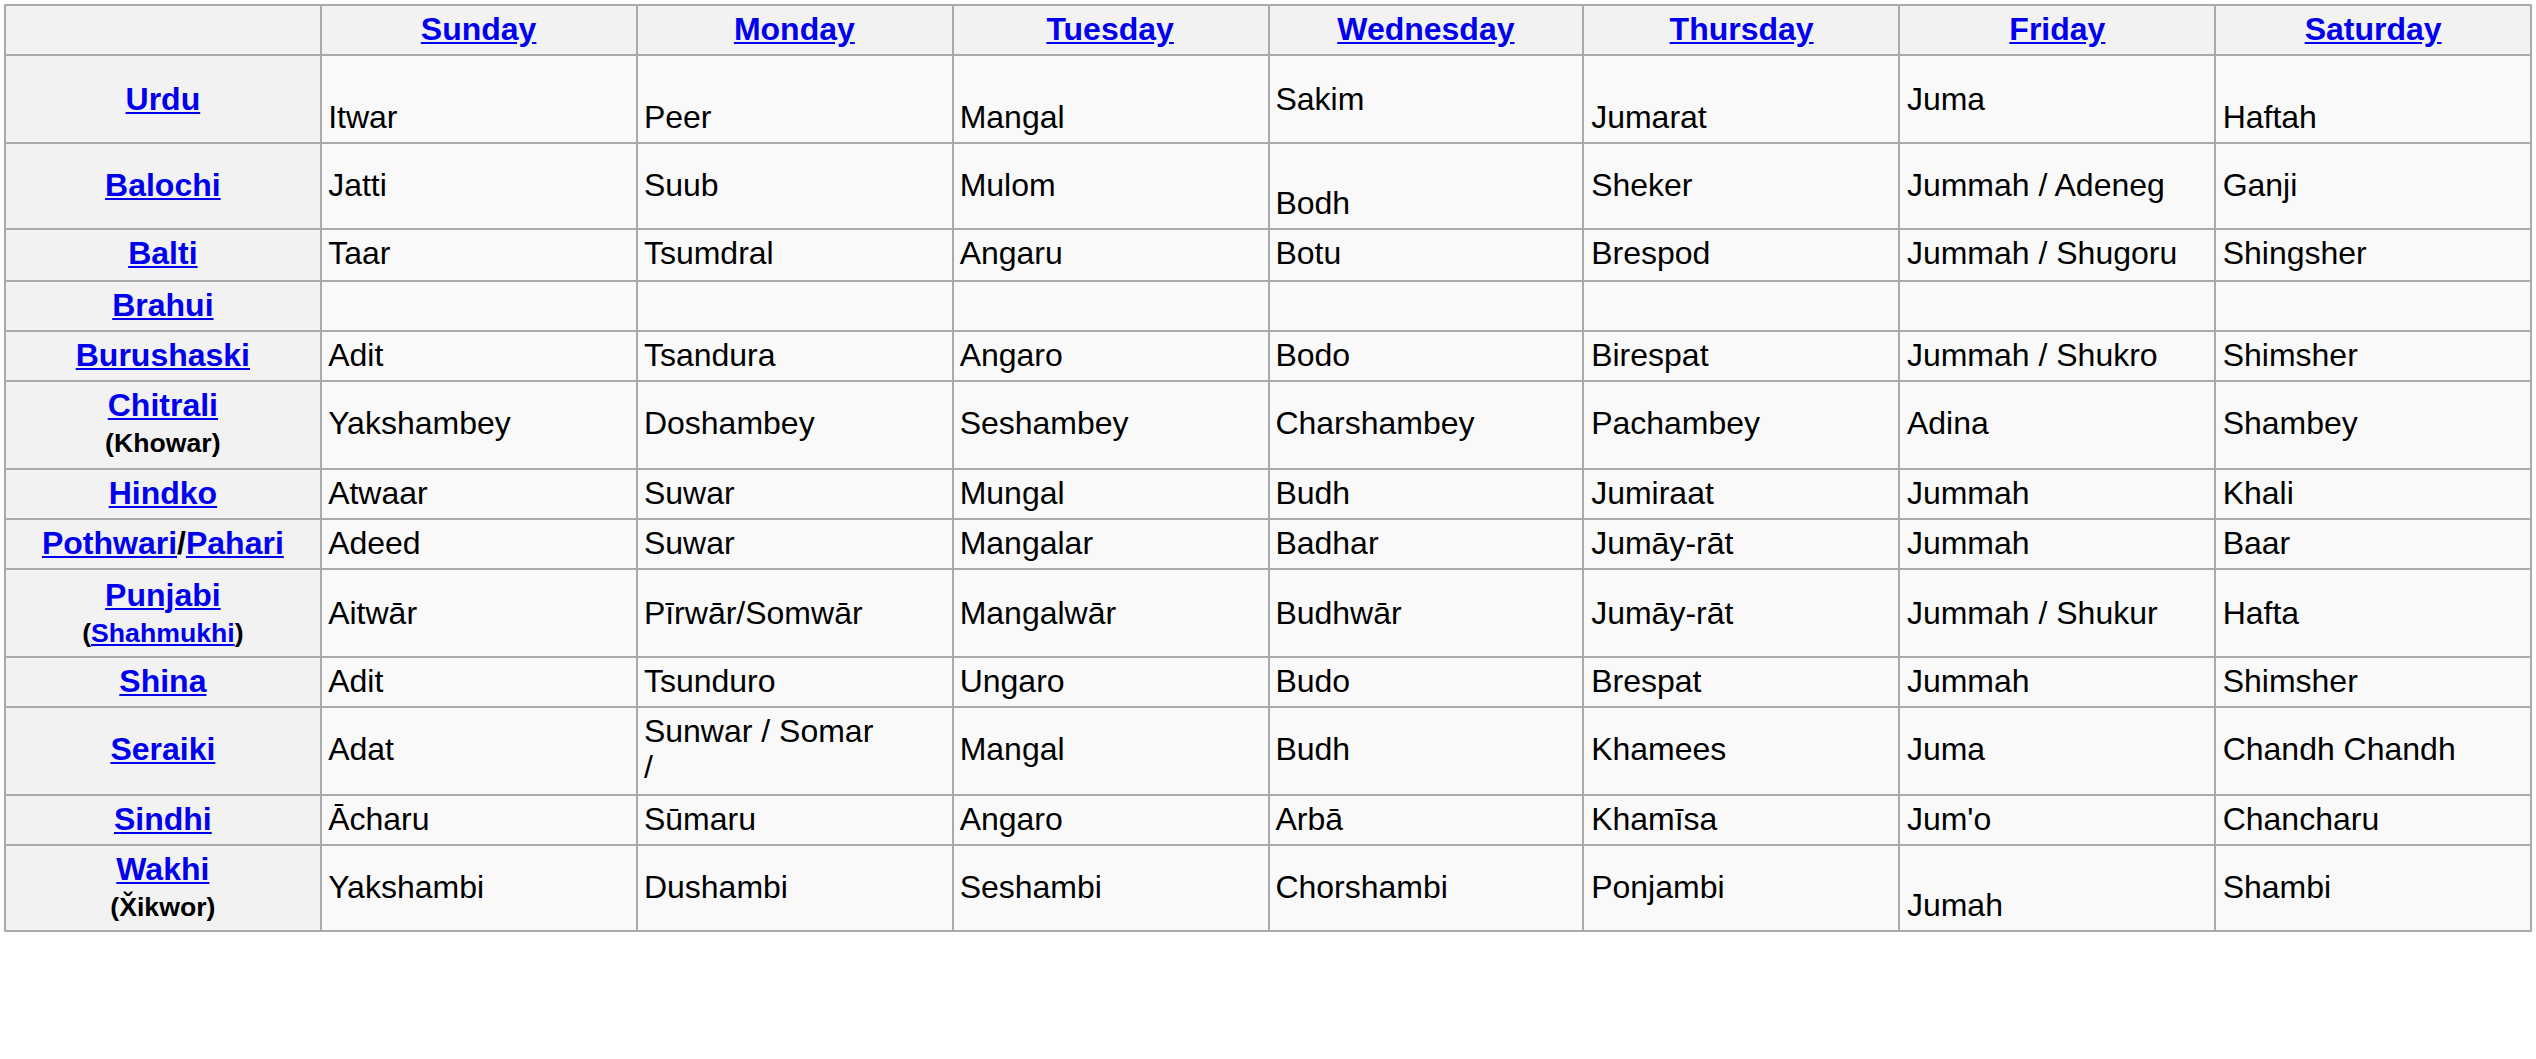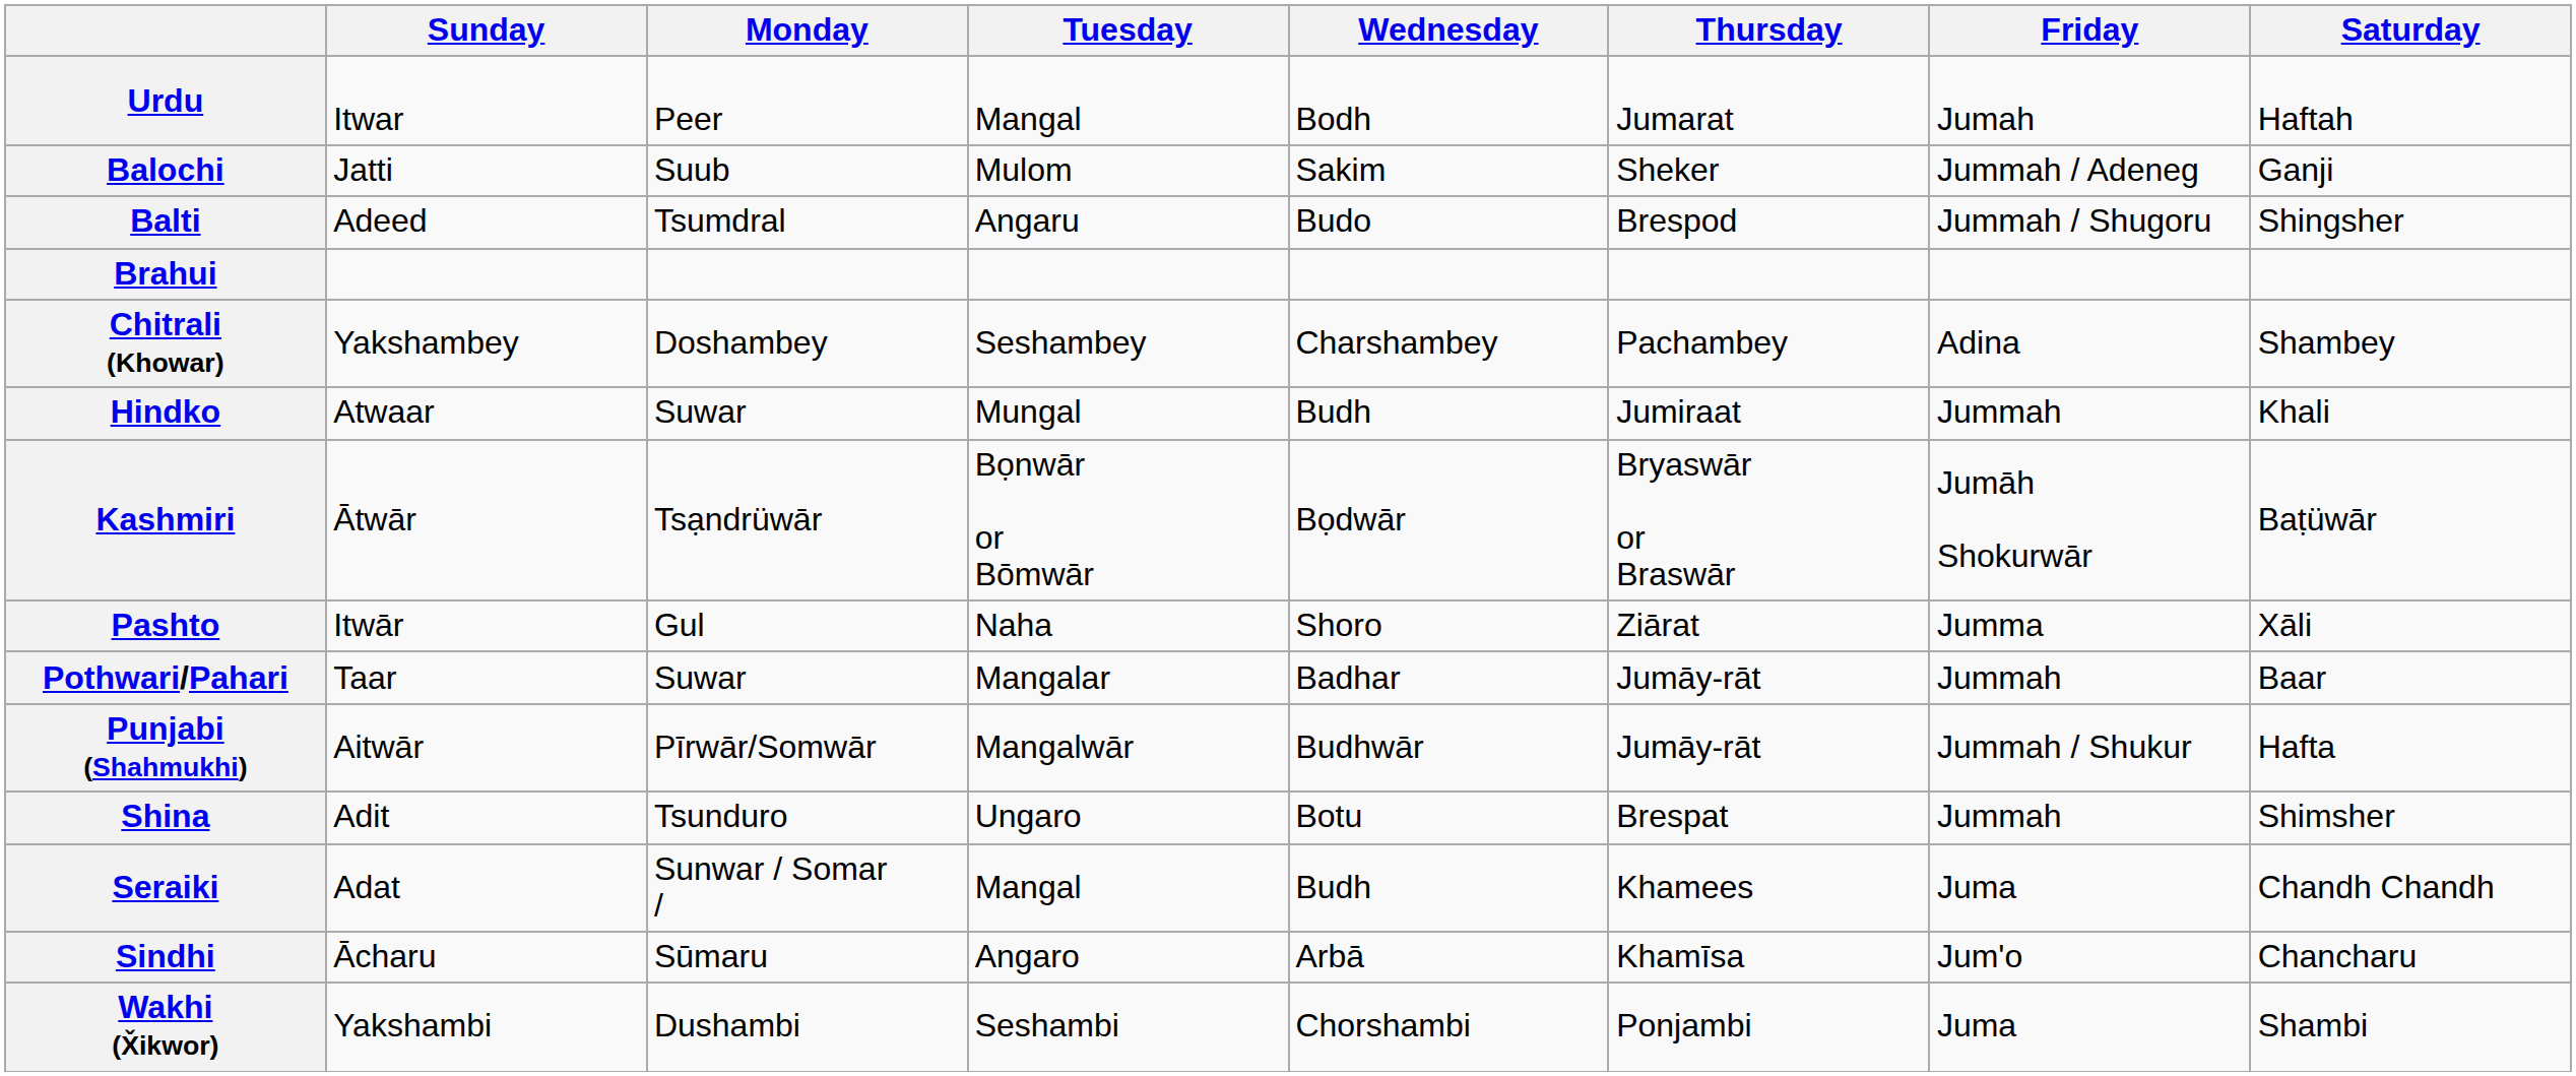 <table cellspacing="1" style="width:100%;" class="wikitable">
 <tr>
 <th style="width:12%;"></th>
 <th style="width:12%;"><a href='#'>Sunday</a></th>
 <th style="width:12%;"><a href='#'>Monday</a></th>
 <th style="width:12%;"><a href='#'>Tuesday</a></th>
 <th style="width:12%;"><a href='#'>Wednesday</a></th>
 <th style="width:12%;"><a href='#'>Thursday</a></th>
 <th style="width:12%;"><a href='#'>Friday</a></th>
 <th style="width:12%;"><a href='#'>Saturday</a></th>
 </tr>
 <tr>
 <th><a href='#'>Urdu</a></th>
 <td><br>Itwar</td>
 <td><br>Peer</td>
 <td><br>Mangal</td>
-<td>Sakim<br></td>
+<td><br>Bodh</td>
 <td><br>Jumarat</td>
-<td>Juma<br></td>
+<td><br>Jumah</td>
 <td><br>Haftah</td>
 </tr>
 <tr>
 <th><a href='#'>Balochi</a></th>
 <td>Jatti<br></td>
 <td>Suub<br></td>
 <td>Mulom<br></td>
-<td><br>Bodh</td>
+<td>Sakim<br></td>
 <td>Sheker<br></td>
 <td>Jummah / Adeneg<br></td>
 <td>Ganji<br></td>
 </tr>
 <tr>
 <th><a href='#'>Balti</a></th>
-<td>Taar<br></td>
+<td>Adeed<br></td>
 <td>Tsumdral<br></td>
 <td>Angaru<br></td>
-<td>Botu<br></td>
+<td>Budo<br></td>
 <td>Brespod<br></td>
 <td>Jummah / Shugoru<br></td>
 <td>Shingsher<br></td>
 </tr>
 <tr>
 <th><a href='#'>Brahui</a></th>
 <td></td>
 <td></td>
 <td></td>
 <td></td>
 <td></td>
 <td></td>
 <td></td>
-</tr>
-<tr>
-<th><a href='#'>Burushaski</a></th>
-<td>Adit<br></td>
-<td>Tsandura<br></td>
-<td>Angaro<br></td>
-<td>Bodo<br></td>
-<td>Birespat<br></td>
-<td>Jummah / Shukro<br></td>
-<td>Shimsher<br></td>
 </tr>
 <tr>
 <th><a href='#'>Chitrali</a><br><small>(Khowar)</small></th>
 <td>Yakshambey<br></td>
 <td>Doshambey<br></td>
 <td>Seshambey<br></td>
 <td>Charshambey<br></td>
 <td>Pachambey<br></td>
 <td>Adina<br></td>
 <td>Shambey<br></td>
 </tr>
 <tr>
 <th><a href='#'>Hindko</a></th>
 <td>Atwaar<br></td>
 <td>Suwar<br></td>
 <td>Mungal<br></td>
 <td>Budh<br></td>
 <td>Jumiraat<br></td>
 <td>Jummah<br></td>
 <td>Khali<br></td>
 </tr>
 <tr>
+<th><a href='#'>Kashmiri</a></th>
+<td>Ātwār<br></td>
+<td>Tsạndrüwār<br></td>
+<td>Bọnwār<br><br>or<br>Bōmwār<br></td>
+<td>Bọdwār<br></td>
+<td>Bryaswār<br><br>or<br>Braswār<br></td>
+<td>Jumāh<br><br>Shokurwār<br></td>
+<td>Baṭüwār<br></td>
+</tr>
+<tr>
+<th><a href='#'>Pashto</a></th>
+<td>Itwār<br></td>
+<td>Gul<br></td>
+<td>Naha<br></td>
+<td>Shoro<br></td>
+<td>Ziārat<br></td>
+<td>Jumma<br></td>
+<td>Xāli<br></td>
+</tr>
+<tr>
 <th><a href='#'>Pothwari</a>/<a href='#'>Pahari</a></th>
-<td>Adeed<br></td>
+<td>Taar<br></td>
 <td>Suwar<br></td>
 <td>Mangalar<br></td>
 <td>Badhar<br></td>
 <td>Jumāy-rāt<br></td>
 <td>Jummah<br></td>
 <td>Baar<br></td>
 </tr>
 <tr>
 <th><a href='#'>Punjabi</a><br><small>(<a href='#'>Shahmukhi</a>)</small></th>
 <td>Aitwār<br></td>
 <td>Pīrwār/Somwār<br></td>
 <td>Mangalwār<br></td>
 <td>Budhwār<br></td>
 <td>Jumāy-rāt<br></td>
 <td>Jummah / Shukur<br></td>
 <td>Hafta<br></td>
 </tr>
 <tr>
 <th><a href='#'>Shina</a></th>
 <td>Adit<br></td>
 <td>Tsunduro<br></td>
 <td>Ungaro<br></td>
-<td>Budo<br></td>
+<td>Botu<br></td>
 <td>Brespat<br></td>
 <td>Jummah<br></td>
 <td>Shimsher<br></td>
 </tr>
 <tr>
 <th><a href='#'>Seraiki</a></th>
 <td>Adat<br></td>
 <td>Sunwar / Somar<br> / </td>
 <td>Mangal<br></td>
 <td>Budh<br></td>
 <td>Khamees<br></td>
 <td>Juma<br></td>
 <td>Chandh Chandh<br></td>
 </tr>
 <tr>
 <th><a href='#'>Sindhi</a></th>
 <td>Ācharu<br></td>
 <td>Sūmaru<br></td>
 <td>Angaro<br></td>
 <td>Arbā<br></td>
 <td>Khamīsa<br></td>
 <td>Jum'o<br></td>
 <td>Chancharu<br></td>
 </tr>
 <tr>
 <th><a href='#'>Wakhi</a> <br><small>(X̌ikwor)</small></th>
 <td>Yakshambi<br></td>
 <td>Dushambi<br></td>
 <td>Seshambi<br></td>
 <td>Chorshambi<br></td>
 <td>Ponjambi<br></td>
-<td><br>Jumah</td>
+<td>Juma<br></td>
 <td>Shambi<br></td>
 </tr>
 <tr>
 </tr>
 </table>
